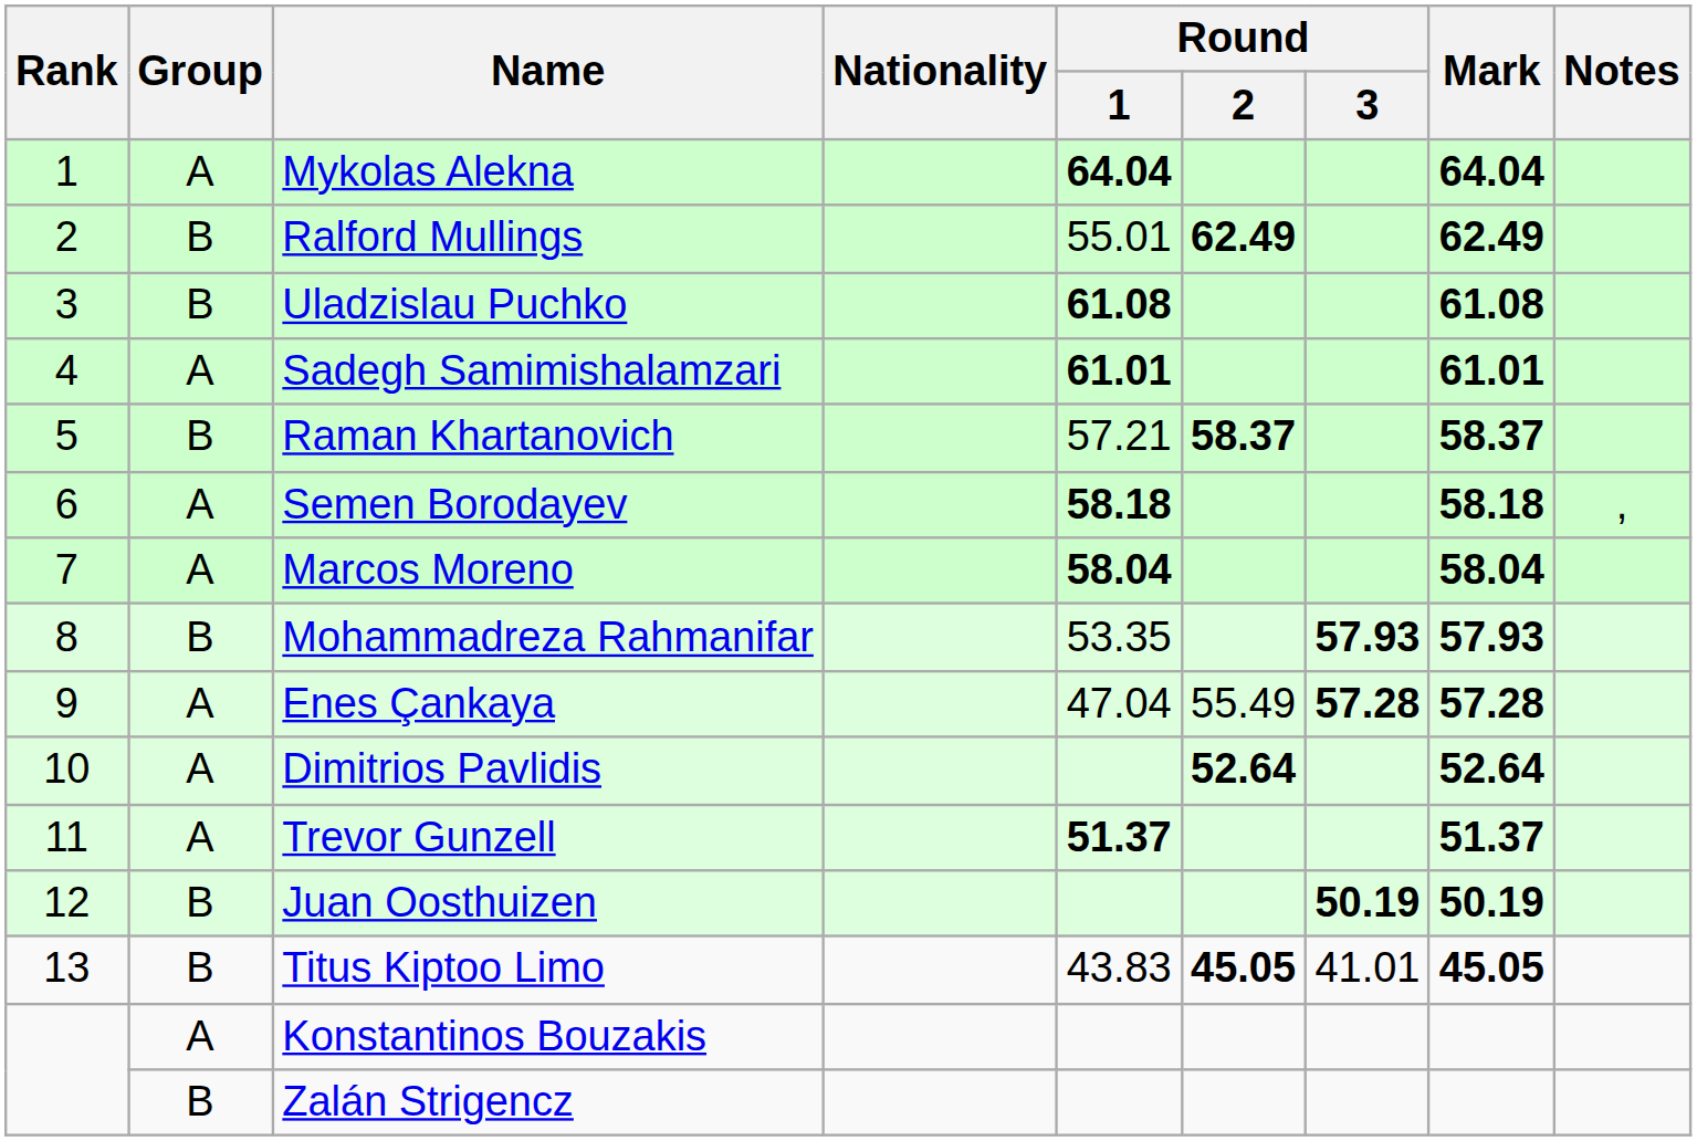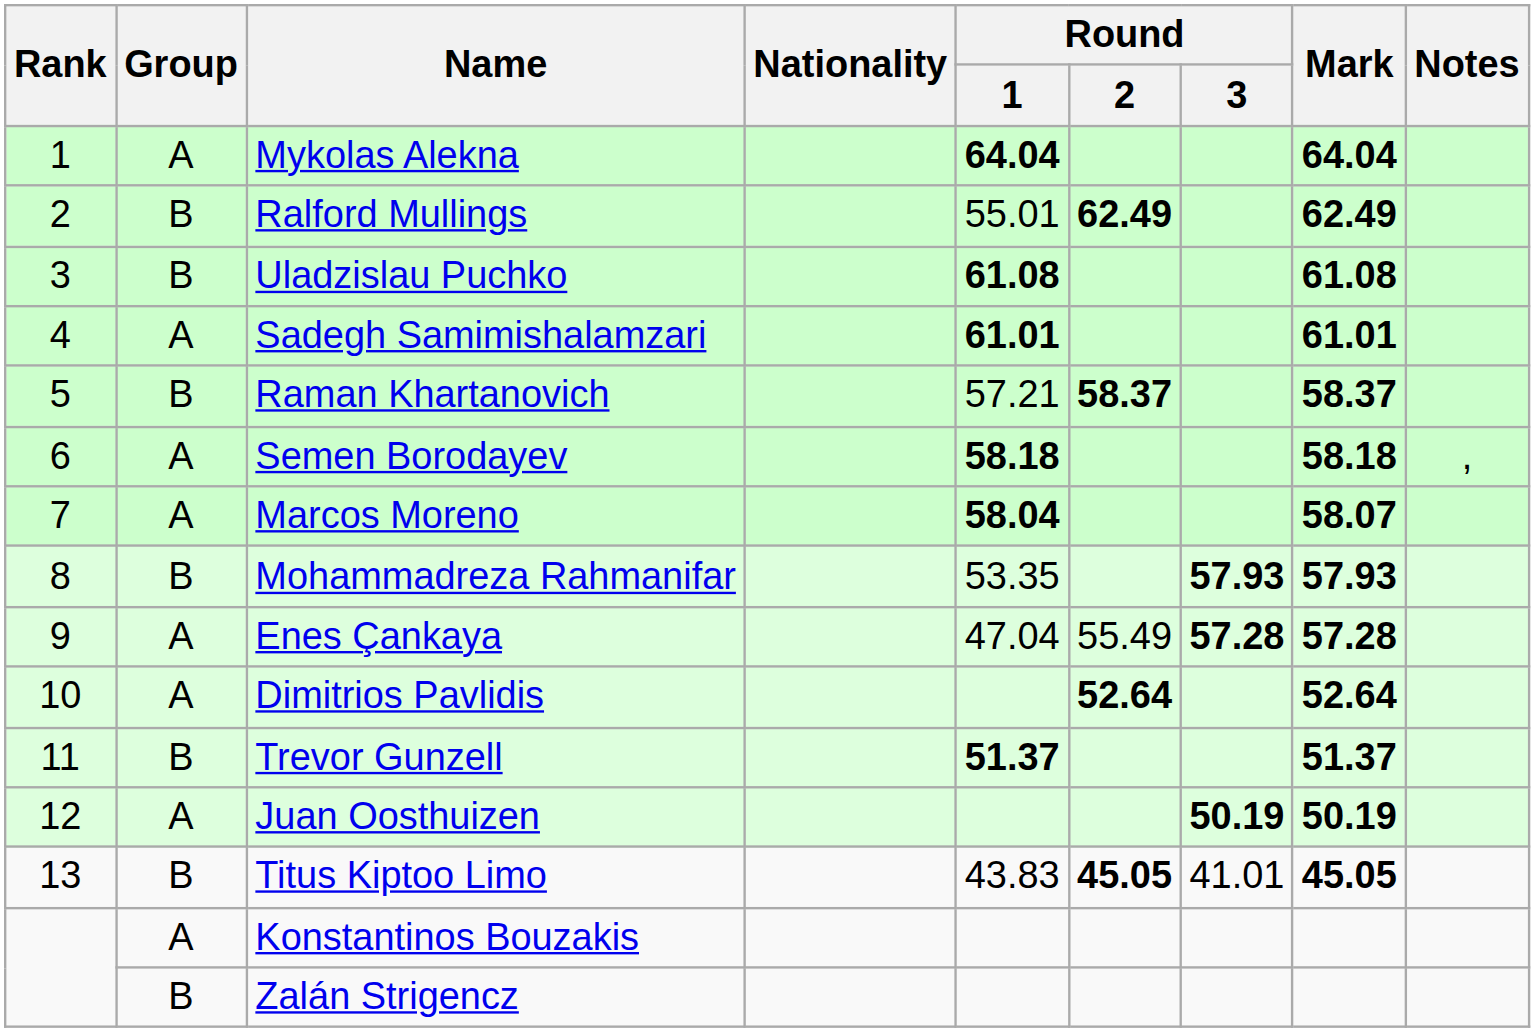 <table class="wikitable sortable" style="text-align:center">
 <tr>
 <th rowspan=2>Rank</th>
 <th rowspan=2>Group</th>
 <th rowspan=2>Name</th>
 <th rowspan=2>Nationality</th>
 <th colspan=3>Round</th>
 <th rowspan=2>Mark</th>
 <th rowspan=2>Notes</th>
 </tr>
 <tr>
 <th>1</th>
 <th>2</th>
 <th>3</th>
 </tr>
 <tr bgcolor=ccffcc>
 <td>1</td>
 <td>A</td>
 <td align=left><a href='#'>Mykolas Alekna</a></td>
 <td align=left></td>
 <td><strong>64.04</strong></td>
 <td></td>
 <td></td>
 <td><strong>64.04</strong></td>
 <td></td>
 </tr>
 <tr bgcolor=ccffcc>
 <td>2</td>
 <td>B</td>
 <td align=left><a href='#'>Ralford Mullings</a></td>
 <td align=left></td>
 <td>55.01</td>
 <td><strong>62.49</strong></td>
 <td></td>
 <td><strong>62.49</strong></td>
 <td></td>
 </tr>
 <tr bgcolor=ccffcc>
 <td>3</td>
 <td>B</td>
 <td align=left><a href='#'>Uladzislau Puchko</a></td>
 <td align=left></td>
 <td><strong>61.08</strong></td>
 <td></td>
 <td></td>
 <td><strong>61.08</strong></td>
 <td></td>
 </tr>
 <tr bgcolor=ccffcc>
 <td>4</td>
 <td>A</td>
 <td align=left><a href='#'>Sadegh Samimishalamzari</a></td>
 <td align=left></td>
 <td><strong>61.01</strong></td>
 <td></td>
 <td></td>
 <td><strong>61.01</strong></td>
 <td></td>
 </tr>
 <tr bgcolor=ccffcc>
 <td>5</td>
 <td>B</td>
 <td align=left><a href='#'>Raman Khartanovich</a></td>
 <td align=left></td>
 <td>57.21</td>
 <td><strong>58.37</strong></td>
 <td></td>
 <td><strong>58.37</strong></td>
 <td></td>
 </tr>
 <tr bgcolor=ccffcc>
 <td>6</td>
 <td>A</td>
 <td align=left><a href='#'>Semen Borodayev</a></td>
 <td align=left></td>
 <td><strong>58.18</strong></td>
 <td></td>
 <td></td>
 <td><strong>58.18</strong></td>
 <td>, </td>
 </tr>
 <tr bgcolor=ccffcc>
 <td>7</td>
 <td>A</td>
 <td align=left><a href='#'>Marcos Moreno</a></td>
 <td align=left></td>
 <td><strong>58.04</strong></td>
 <td></td>
 <td></td>
-<td><strong>58.04</strong></td>
+<td><strong>58.07</strong></td>
 <td></td>
 </tr>
 <tr bgcolor=ddffdd>
 <td>8</td>
 <td>B</td>
 <td align=left><a href='#'>Mohammadreza Rahmanifar</a></td>
 <td align=left></td>
 <td>53.35</td>
 <td></td>
 <td><strong>57.93</strong></td>
 <td><strong>57.93</strong></td>
 <td></td>
 </tr>
 <tr bgcolor=ddffdd>
 <td>9</td>
 <td>A</td>
 <td align=left><a href='#'>Enes Çankaya</a></td>
 <td align=left></td>
 <td>47.04</td>
 <td>55.49</td>
 <td><strong>57.28</strong></td>
 <td><strong>57.28</strong></td>
 <td></td>
 </tr>
 <tr bgcolor=ddffdd>
 <td>10</td>
 <td>A</td>
 <td align=left><a href='#'>Dimitrios Pavlidis</a></td>
 <td align=left></td>
 <td></td>
 <td><strong>52.64</strong></td>
 <td></td>
 <td><strong>52.64</strong></td>
 <td></td>
 </tr>
 <tr bgcolor=ddffdd>
 <td>11</td>
-<td>A</td>
+<td>B</td>
 <td align=left><a href='#'>Trevor Gunzell</a></td>
 <td align=left></td>
 <td><strong>51.37</strong></td>
 <td></td>
 <td></td>
 <td><strong>51.37</strong></td>
 <td></td>
 </tr>
 <tr bgcolor=ddffdd>
 <td>12</td>
-<td>B</td>
+<td>A</td>
 <td align=left><a href='#'>Juan Oosthuizen</a></td>
 <td align=left></td>
 <td></td>
 <td></td>
 <td><strong>50.19</strong></td>
 <td><strong>50.19</strong></td>
 <td></td>
 </tr>
 <tr>
 <td>13</td>
 <td>B</td>
 <td align=left><a href='#'>Titus Kiptoo Limo</a></td>
 <td align=left></td>
 <td>43.83</td>
 <td><strong>45.05</strong></td>
 <td>41.01</td>
 <td><strong>45.05</strong></td>
 <td></td>
 </tr>
 <tr>
 <td rowspan=2></td>
 <td>A</td>
 <td align=left><a href='#'>Konstantinos Bouzakis</a></td>
 <td align=left></td>
 <td></td>
 <td></td>
 <td></td>
 <td></td>
 <td></td>
 </tr>
 <tr>
 <td>B</td>
 <td align=left><a href='#'>Zalán Strigencz</a></td>
 <td align=left></td>
 <td></td>
 <td></td>
 <td></td>
 <td></td>
 <td></td>
 </tr>
 </table>
